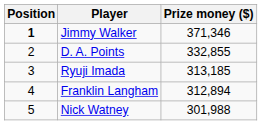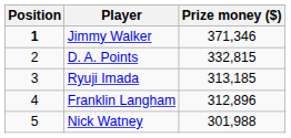 <table class="wikitable">
 <tr>
 <th>Position</th>
 <th>Player</th>
 <th>Prize money ($)</th>
 </tr>
 <tr>
 <td align=center><strong>1</strong></td>
 <td> <a href='#'>Jimmy Walker</a></td>
 <td align=center>371,346</td>
 </tr>
 <tr>
 <td align=center>2</td>
 <td> <a href='#'>D. A. Points</a></td>
-<td align=center>332,855</td>
+<td align=center>332,815</td>
 </tr>
 <tr>
 <td align=center>3</td>
 <td> <a href='#'>Ryuji Imada</a></td>
 <td align=center>313,185</td>
 </tr>
 <tr>
 <td align=center>4</td>
 <td> <a href='#'>Franklin Langham</a></td>
-<td align=center>312,894</td>
+<td align=center>312,896</td>
 </tr>
 <tr>
 <td align=center>5</td>
 <td> <a href='#'>Nick Watney</a></td>
 <td align=center>301,988</td>
 </tr>
 </table>
